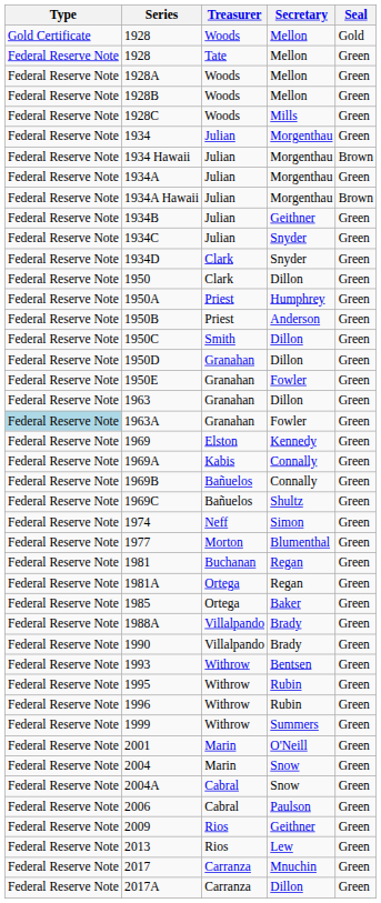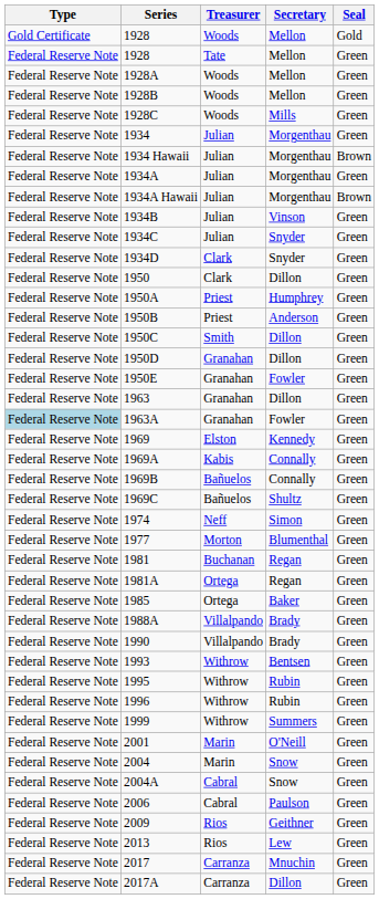 <table class="wikitable sortable">
 <tr>
 <th>Type</th>
 <th>Series</th>
 <th><a href='#'>Treasurer</a></th>
 <th><a href='#'>Secretary</a></th>
 <th><a href='#'>Seal</a></th>
 </tr>
 <tr>
 <td><a href='#'>Gold Certificate</a></td>
 <td>1928</td>
 <td><a href='#'>Woods</a></td>
 <td><a href='#'>Mellon</a></td>
 <td>Gold</td>
 </tr>
 <tr>
 <td><a href='#'>Federal Reserve Note</a></td>
 <td>1928</td>
 <td><a href='#'>Tate</a></td>
 <td>Mellon</td>
 <td>Green</td>
 </tr>
 <tr>
 <td>Federal Reserve Note</td>
 <td>1928A</td>
 <td>Woods</td>
 <td>Mellon</td>
 <td>Green</td>
 </tr>
 <tr>
 <td>Federal Reserve Note</td>
 <td>1928B</td>
 <td>Woods</td>
 <td>Mellon</td>
 <td>Green</td>
 </tr>
 <tr>
 <td>Federal Reserve Note</td>
 <td>1928C</td>
 <td>Woods</td>
 <td><a href='#'>Mills</a></td>
 <td>Green</td>
 </tr>
 <tr>
 <td>Federal Reserve Note</td>
 <td>1934</td>
 <td><a href='#'>Julian</a></td>
 <td><a href='#'>Morgenthau</a></td>
 <td>Green</td>
 </tr>
 <tr>
 <td>Federal Reserve Note</td>
 <td>1934 Hawaii</td>
 <td>Julian</td>
 <td>Morgenthau</td>
 <td>Brown</td>
 </tr>
 <tr>
 <td>Federal Reserve Note</td>
 <td>1934A</td>
 <td>Julian</td>
 <td>Morgenthau</td>
 <td>Green</td>
 </tr>
 <tr>
 <td>Federal Reserve Note</td>
 <td>1934A Hawaii</td>
 <td>Julian</td>
 <td>Morgenthau</td>
 <td>Brown</td>
 </tr>
 <tr>
 <td>Federal Reserve Note</td>
 <td>1934B</td>
 <td>Julian</td>
-<td><a href='#'>Geithner</a></td>
+<td><a href='#'>Vinson</a></td>
 <td>Green</td>
 </tr>
 <tr>
 <td>Federal Reserve Note</td>
 <td>1934C</td>
 <td>Julian</td>
 <td><a href='#'>Snyder</a></td>
 <td>Green</td>
 </tr>
 <tr>
 <td>Federal Reserve Note</td>
 <td>1934D</td>
 <td><a href='#'>Clark</a></td>
 <td>Snyder</td>
 <td>Green</td>
 </tr>
 <tr>
 <td>Federal Reserve Note</td>
 <td>1950</td>
 <td>Clark</td>
 <td>Dillon</td>
 <td>Green</td>
 </tr>
 <tr>
 <td>Federal Reserve Note</td>
 <td>1950A</td>
 <td><a href='#'>Priest</a></td>
 <td><a href='#'>Humphrey</a></td>
 <td>Green</td>
 </tr>
 <tr>
 <td>Federal Reserve Note</td>
 <td>1950B</td>
 <td>Priest</td>
 <td><a href='#'>Anderson</a></td>
 <td>Green</td>
 </tr>
 <tr>
 <td>Federal Reserve Note</td>
 <td>1950C</td>
 <td><a href='#'>Smith</a></td>
 <td><a href='#'>Dillon</a></td>
 <td>Green</td>
 </tr>
 <tr>
 <td>Federal Reserve Note</td>
 <td>1950D</td>
 <td><a href='#'>Granahan</a></td>
 <td>Dillon</td>
 <td>Green</td>
 </tr>
 <tr>
 <td>Federal Reserve Note</td>
 <td>1950E</td>
 <td>Granahan</td>
 <td><a href='#'>Fowler</a></td>
 <td>Green</td>
 </tr>
 <tr>
 <td>Federal Reserve Note</td>
 <td>1963</td>
 <td>Granahan</td>
 <td>Dillon</td>
 <td>Green</td>
 </tr>
 <tr>
 <td style="background: lightblue;">Federal Reserve Note</td>
 <td>1963A</td>
 <td>Granahan</td>
 <td>Fowler</td>
 <td>Green</td>
 </tr>
 <tr>
 <td>Federal Reserve Note</td>
 <td>1969</td>
 <td><a href='#'>Elston</a></td>
 <td><a href='#'>Kennedy</a></td>
 <td>Green</td>
 </tr>
 <tr>
 <td>Federal Reserve Note</td>
 <td>1969A</td>
 <td><a href='#'>Kabis</a></td>
 <td><a href='#'>Connally</a></td>
 <td>Green</td>
 </tr>
 <tr>
 <td>Federal Reserve Note</td>
 <td>1969B</td>
 <td><a href='#'>Bañuelos</a></td>
 <td>Connally</td>
 <td>Green</td>
 </tr>
 <tr>
 <td>Federal Reserve Note</td>
 <td>1969C</td>
 <td>Bañuelos</td>
 <td><a href='#'>Shultz</a></td>
 <td>Green</td>
 </tr>
 <tr>
 <td>Federal Reserve Note</td>
 <td>1974</td>
 <td><a href='#'>Neff</a></td>
 <td><a href='#'>Simon</a></td>
 <td>Green</td>
 </tr>
 <tr>
 <td>Federal Reserve Note</td>
 <td>1977</td>
 <td><a href='#'>Morton</a></td>
 <td><a href='#'>Blumenthal</a></td>
 <td>Green</td>
 </tr>
 <tr>
 <td>Federal Reserve Note</td>
 <td>1981</td>
 <td><a href='#'>Buchanan</a></td>
 <td><a href='#'>Regan</a></td>
 <td>Green</td>
 </tr>
 <tr>
 <td>Federal Reserve Note</td>
 <td>1981A</td>
 <td><a href='#'>Ortega</a></td>
 <td>Regan</td>
 <td>Green</td>
 </tr>
 <tr>
 <td>Federal Reserve Note</td>
 <td>1985</td>
 <td>Ortega</td>
 <td><a href='#'>Baker</a></td>
 <td>Green</td>
 </tr>
 <tr>
 <td>Federal Reserve Note</td>
 <td>1988A</td>
 <td><a href='#'>Villalpando</a></td>
 <td><a href='#'>Brady</a></td>
 <td>Green</td>
 </tr>
 <tr>
 <td>Federal Reserve Note</td>
 <td>1990</td>
 <td>Villalpando</td>
 <td>Brady</td>
 <td>Green</td>
 </tr>
 <tr>
 <td>Federal Reserve Note</td>
 <td>1993</td>
 <td><a href='#'>Withrow</a></td>
 <td><a href='#'>Bentsen</a></td>
 <td>Green</td>
 </tr>
 <tr>
 <td>Federal Reserve Note</td>
 <td>1995</td>
 <td>Withrow</td>
 <td><a href='#'>Rubin</a></td>
 <td>Green</td>
 </tr>
 <tr>
 <td>Federal Reserve Note</td>
 <td>1996</td>
 <td>Withrow</td>
 <td>Rubin</td>
 <td>Green</td>
 </tr>
 <tr>
 <td>Federal Reserve Note</td>
 <td>1999</td>
 <td>Withrow</td>
 <td><a href='#'>Summers</a></td>
 <td>Green</td>
 </tr>
 <tr>
 <td>Federal Reserve Note</td>
 <td>2001</td>
 <td><a href='#'>Marin</a></td>
 <td><a href='#'>O'Neill</a></td>
 <td>Green</td>
 </tr>
 <tr>
 <td>Federal Reserve Note</td>
 <td>2004</td>
 <td>Marin</td>
 <td><a href='#'>Snow</a></td>
 <td>Green</td>
 </tr>
 <tr>
 <td>Federal Reserve Note</td>
 <td>2004A</td>
 <td><a href='#'>Cabral</a></td>
 <td>Snow</td>
 <td>Green</td>
 </tr>
 <tr>
 <td>Federal Reserve Note</td>
 <td>2006</td>
 <td>Cabral</td>
 <td><a href='#'>Paulson</a></td>
 <td>Green</td>
 </tr>
 <tr>
 <td>Federal Reserve Note</td>
 <td>2009</td>
 <td><a href='#'>Rios</a></td>
 <td><a href='#'>Geithner</a></td>
 <td>Green</td>
 </tr>
 <tr>
 <td>Federal Reserve Note</td>
 <td>2013</td>
 <td>Rios</td>
 <td><a href='#'>Lew</a></td>
 <td>Green</td>
 </tr>
 <tr>
 <td>Federal Reserve Note</td>
 <td>2017</td>
 <td><a href='#'>Carranza</a></td>
 <td><a href='#'>Mnuchin</a></td>
 <td>Green</td>
 </tr>
 <tr>
 <td>Federal Reserve Note</td>
 <td>2017A</td>
 <td>Carranza</td>
 <td><a href='#'>Dillon</a></td>
 <td>Green</td>
 </tr>
 </table>
